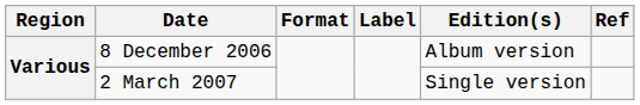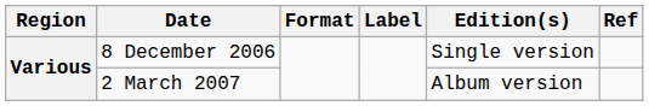 <table class="wikitable plainrowheaders">
 <tr>
 <th scope="col">Region</th>
 <th scope="col">Date</th>
 <th scope="col">Format</th>
 <th scope="col">Label</th>
 <th scope="col">Edition(s)</th>
 <th scope="col">Ref</th>
 </tr>
 <tr>
 <th rowspan="2" scope="row">Various</th>
 <td>8 December 2006</td>
 <td rowspan="2"></td>
 <td rowspan="2"></td>
-<td>Album version</td>
+<td>Single version</td>
 <td></td>
 </tr>
 <tr>
 <td>2 March 2007</td>
-<td>Single version</td>
+<td>Album version</td>
 <td></td>
 </tr>
 </table>
